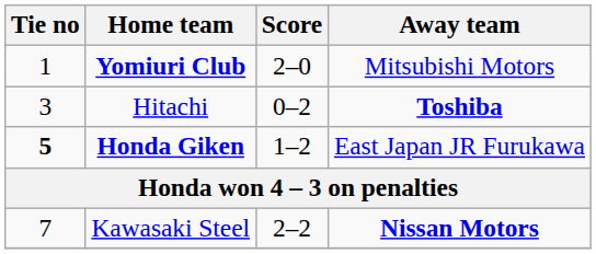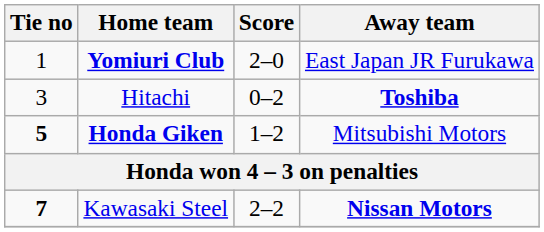 <table class="wikitable" style="text-align: center">
 <tr>
 <th>Tie no</th>
 <th>Home team</th>
 <th>Score</th>
 <th>Away team</th>
 </tr>
 <tr>
 <td>1</td>
 <td><strong><a href='#'>Yomiuri Club</a></strong></td>
 <td>2–0</td>
-<td><a href='#'>Mitsubishi Motors</a></td>
+<td><a href='#'>East Japan JR Furukawa</a></td>
 </tr>
 <tr>
 <td>3</td>
 <td><a href='#'>Hitachi</a></td>
 <td>0–2</td>
 <td><strong><a href='#'>Toshiba</a></strong></td>
 </tr>
 <tr>
 <td><strong>5</strong></td>
 <td><strong><a href='#'>Honda Giken</a></strong></td>
 <td>1–2</td>
-<td><a href='#'>East Japan JR Furukawa</a></td>
+<td><a href='#'>Mitsubishi Motors</a></td>
 </tr>
 <tr>
 <th colspan="4">Honda won 4 – 3 on penalties</th>
 </tr>
 <tr>
-<td>7</td>
+<td><strong>7</strong></td>
 <td><a href='#'>Kawasaki Steel</a></td>
 <td>2–2</td>
 <td><strong><a href='#'>Nissan Motors</a></strong></td>
 </tr>
 <tr>
 </tr>
 </table>
